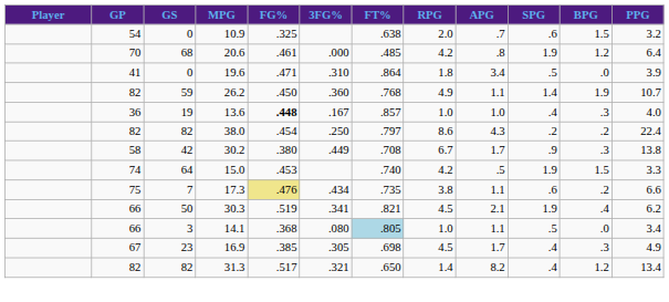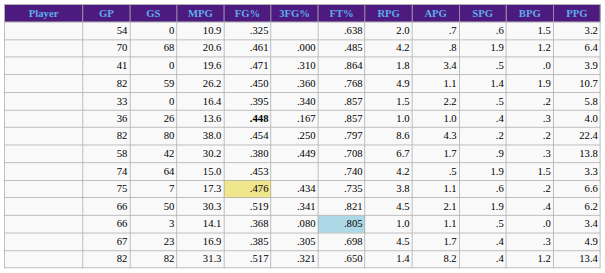 <table class="wikitable sortable" style="text-align:right; font-size: 90%">
 <tr>
 <th style="background:#4D1A7F; color:#5DADEC" width="10%">Player</th>
 <th style="background:#4D1A7F; color:#5DADEC" width="6%">GP</th>
 <th style="background:#4D1A7F; color:#5DADEC" width="6%">GS</th>
 <th style="background:#4D1A7F; color:#5DADEC" width="6%">MPG</th>
 <th style="background:#4D1A7F; color:#5DADEC" width="6%">FG%</th>
 <th style="background:#4D1A7F; color:#5DADEC" width="6%">3FG%</th>
 <th style="background:#4D1A7F; color:#5DADEC" width="6%">FT%</th>
 <th style="background:#4D1A7F; color:#5DADEC" width="6%">RPG</th>
 <th style="background:#4D1A7F; color:#5DADEC" width="6%">APG</th>
 <th style="background:#4D1A7F; color:#5DADEC" width="6%">SPG</th>
 <th style="background:#4D1A7F; color:#5DADEC" width="6%">BPG</th>
 <th style="background:#4D1A7F; color:#5DADEC" width="6%">PPG</th>
 </tr>
 <tr>
 <td style="text-align:left;"></td>
 <td>54</td>
 <td>0</td>
 <td>10.9</td>
 <td>.325</td>
 <td></td>
 <td>.638</td>
 <td>2.0</td>
 <td>.7</td>
 <td>.6</td>
 <td>1.5</td>
 <td>3.2</td>
 </tr>
 <tr>
 <td style="text-align:left;"></td>
 <td>70</td>
 <td>68</td>
 <td>20.6</td>
 <td>.461</td>
 <td>.000</td>
 <td>.485</td>
 <td>4.2</td>
 <td>.8</td>
 <td>1.9</td>
 <td>1.2</td>
 <td>6.4</td>
 </tr>
 <tr>
 <td style="text-align:left;"></td>
 <td>41</td>
 <td>0</td>
 <td>19.6</td>
 <td>.471</td>
 <td>.310</td>
 <td>.864</td>
 <td>1.8</td>
 <td>3.4</td>
 <td>.5</td>
 <td>.0</td>
 <td>3.9</td>
 </tr>
 <tr>
 <td style="text-align:left;"></td>
 <td>82</td>
 <td>59</td>
 <td>26.2</td>
 <td>.450</td>
 <td>.360</td>
 <td>.768</td>
 <td>4.9</td>
 <td>1.1</td>
 <td>1.4</td>
 <td>1.9</td>
 <td>10.7</td>
 </tr>
 <tr>
 <td style="text-align:left;"></td>
+<td>33</td>
+<td>0</td>
+<td>16.4</td>
+<td>.395</td>
+<td>.340</td>
+<td>.857</td>
+<td>1.5</td>
+<td>2.2</td>
+<td>.5</td>
+<td>.2</td>
+<td>5.8</td>
+</tr>
+<tr>
+<td style="text-align:left;"></td>
 <td>36</td>
-<td>19</td>
+<td>26</td>
 <td>13.6</td>
 <td><strong>.448</strong></td>
 <td>.167</td>
 <td>.857</td>
 <td>1.0</td>
 <td>1.0</td>
 <td>.4</td>
 <td>.3</td>
 <td>4.0</td>
 </tr>
 <tr>
 <td style="text-align:left;"></td>
 <td>82</td>
-<td>82</td>
+<td>80</td>
 <td>38.0</td>
 <td>.454</td>
 <td>.250</td>
 <td>.797</td>
 <td>8.6</td>
 <td>4.3</td>
 <td>.2</td>
 <td>.2</td>
 <td>22.4</td>
 </tr>
 <tr>
 <td style="text-align:left;"></td>
 <td>58</td>
 <td>42</td>
 <td>30.2</td>
 <td>.380</td>
 <td>.449</td>
 <td>.708</td>
 <td>6.7</td>
 <td>1.7</td>
 <td>.9</td>
 <td>.3</td>
 <td>13.8</td>
 </tr>
 <tr>
 <td style="text-align:left;"></td>
 <td>74</td>
 <td>64</td>
 <td>15.0</td>
 <td>.453</td>
 <td></td>
 <td>.740</td>
 <td>4.2</td>
 <td>.5</td>
 <td>1.9</td>
 <td>1.5</td>
 <td>3.3</td>
 </tr>
 <tr>
 <td style="text-align:left;"></td>
 <td>75</td>
 <td>7</td>
 <td>17.3</td>
 <td style="background: khaki;">.476</td>
 <td>.434</td>
 <td>.735</td>
 <td>3.8</td>
 <td>1.1</td>
 <td>.6</td>
 <td>.2</td>
 <td>6.6</td>
 </tr>
 <tr>
 <td style="text-align:left;"></td>
 <td>66</td>
 <td>50</td>
 <td>30.3</td>
 <td>.519</td>
 <td>.341</td>
 <td>.821</td>
 <td>4.5</td>
 <td>2.1</td>
 <td>1.9</td>
 <td>.4</td>
 <td>6.2</td>
 </tr>
 <tr>
 <td style="text-align:left;"></td>
 <td>66</td>
 <td>3</td>
 <td>14.1</td>
 <td>.368</td>
 <td>.080</td>
 <td style="background: lightblue;">.805</td>
 <td>1.0</td>
 <td>1.1</td>
 <td>.5</td>
 <td>.0</td>
 <td>3.4</td>
 </tr>
 <tr>
 <td style="text-align:left;"></td>
 <td>67</td>
 <td>23</td>
 <td>16.9</td>
 <td>.385</td>
 <td>.305</td>
 <td>.698</td>
 <td>4.5</td>
 <td>1.7</td>
 <td>.4</td>
 <td>.3</td>
 <td>4.9</td>
 </tr>
 <tr>
 <td style="text-align:left;"></td>
 <td>82</td>
 <td>82</td>
 <td>31.3</td>
 <td>.517</td>
 <td>.321</td>
 <td>.650</td>
 <td>1.4</td>
 <td>8.2</td>
 <td>.4</td>
 <td>1.2</td>
 <td>13.4</td>
 </tr>
 </table>
